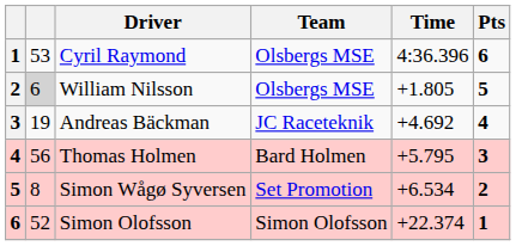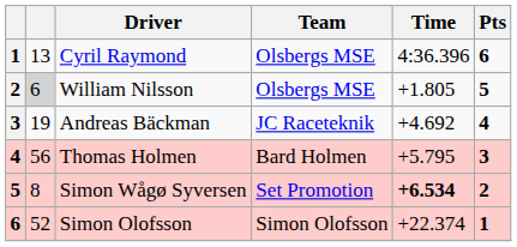 <table class=wikitable style="font-size:95%">
 <tr>
 <th></th>
 <th></th>
 <th>Driver</th>
 <th>Team</th>
 <th>Time</th>
 <th>Pts</th>
 </tr>
 <tr>
 <th>1</th>
-<td>53</td>
+<td>13</td>
 <td> <a href='#'>Cyril Raymond</a></td>
 <td><a href='#'>Olsbergs MSE</a></td>
 <td>4:36.396</td>
 <td><strong>6</strong></td>
 </tr>
 <tr>
 <th>2</th>
 <td style="background: lightgrey;">6</td>
 <td> William Nilsson</td>
 <td><a href='#'>Olsbergs MSE</a></td>
 <td>+1.805</td>
 <td><strong>5</strong></td>
 </tr>
 <tr>
 <th>3</th>
 <td>19</td>
 <td> Andreas Bäckman</td>
 <td><a href='#'>JC Raceteknik</a></td>
 <td>+4.692</td>
 <td><strong>4</strong></td>
 </tr>
 <tr>
 <th style="background:#ffcccc;">4</th>
 <td style="background:#ffcccc;">56</td>
 <td style="background:#ffcccc;"> Thomas Holmen</td>
 <td style="background:#ffcccc;">Bard Holmen</td>
 <td style="background:#ffcccc;">+5.795</td>
 <td style="background:#ffcccc;"><strong>3</strong></td>
 </tr>
 <tr>
 <th style="background:#ffcccc;">5</th>
 <td style="background:#ffcccc;">8</td>
 <td style="background:#ffcccc;"> Simon Wågø Syversen</td>
 <td style="background:#ffcccc;"><a href='#'>Set Promotion</a></td>
-<td style="background:#ffcccc;">+6.534</td>
+<td style="background:#ffcccc;"><strong>+6.534</strong></td>
 <td style="background:#ffcccc;"><strong>2</strong></td>
 </tr>
 <tr>
 <th style="background:#ffcccc;">6</th>
 <td style="background:#ffcccc;">52</td>
 <td style="background:#ffcccc;"> Simon Olofsson</td>
 <td style="background:#ffcccc;">Simon Olofsson</td>
 <td style="background:#ffcccc;">+22.374</td>
 <td style="background:#ffcccc;"><strong>1</strong></td>
 </tr>
 <tr>
 </tr>
 </table>
